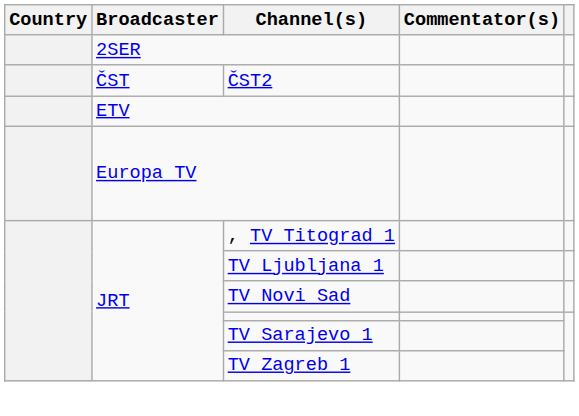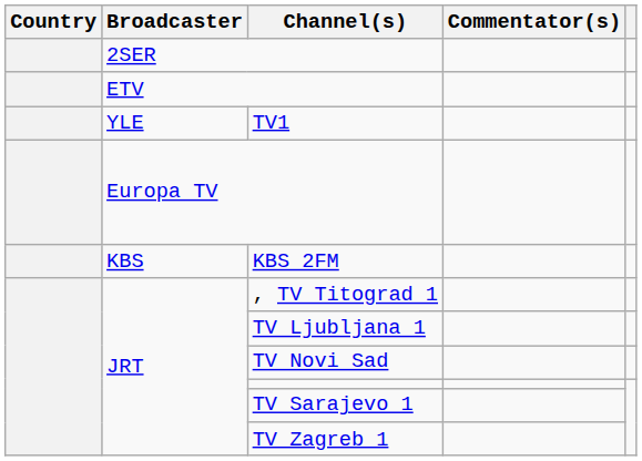 <table class="wikitable plainrowheaders">
 <tr>
 <th scope="col">Country</th>
 <th scope="col">Broadcaster</th>
 <th scope="col">Channel(s)</th>
 <th scope="col">Commentator(s)</th>
 <th scope="col"></th>
 </tr>
 <tr>
 <th scope="rowgroup"></th>
 <td colspan="2"><a href='#'>2SER</a></td>
 <td></td>
 <td style="text-align:center"></td>
 </tr>
 <tr>
 <th scope="row"></th>
-<td><a href='#'>ČST</a></td>
-<td><a href='#'>ČST2</a></td>
+<td colspan="2"><a href='#'>ETV</a></td>
 <td></td>
 <td style="text-align:center"></td>
 </tr>
 <tr>
 <th scope="row"></th>
-<td colspan="2"><a href='#'>ETV</a></td>
+<td><a href='#'>YLE</a></td>
+<td><a href='#'>TV1</a></td>
 <td></td>
 <td style="text-align:center"></td>
 </tr>
 <tr>
 <th scope="row"><br><br><br><br></th>
 <td colspan="2"><a href='#'>Europa TV</a></td>
+<td></td>
+<td style="text-align:center"></td>
+</tr>
+<tr>
+<th scope="row"></th>
+<td><a href='#'>KBS</a></td>
+<td><a href='#'>KBS 2FM</a></td>
 <td></td>
 <td style="text-align:center"></td>
 </tr>
 <tr>
 <th scope="rowgroup" rowspan="8"></th>
 <td rowspan="8"><a href='#'>JRT</a></td>
 <td>, <a href='#'>TV Titograd 1</a></td>
 <td></td>
 <td style="text-align:center"></td>
 </tr>
 <tr>
 <td><a href='#'>TV Ljubljana 1</a></td>
 <td></td>
 <td style="text-align:center"></td>
 </tr>
 <tr>
 <td><a href='#'>TV Novi Sad</a></td>
 <td></td>
 <td style="text-align:center"></td>
 </tr>
 <tr>
 <td></td>
 <td></td>
 <td style="text-align:center" rowspan="3"></td>
 </tr>
 <tr>
 <td><a href='#'>TV Sarajevo 1</a></td>
 <td></td>
 </tr>
 <tr>
 <td><a href='#'>TV Zagreb 1</a></td>
 <td></td>
 </tr>
 </table>
